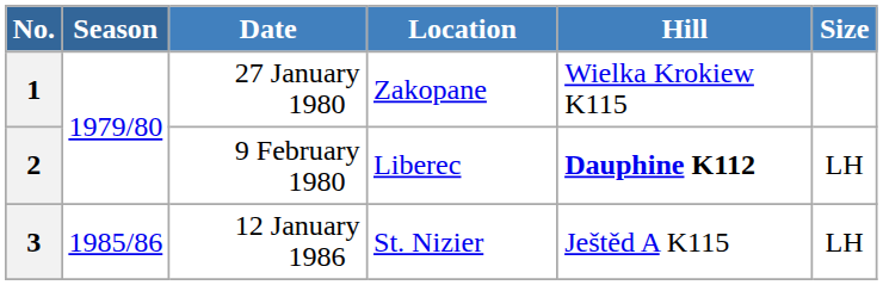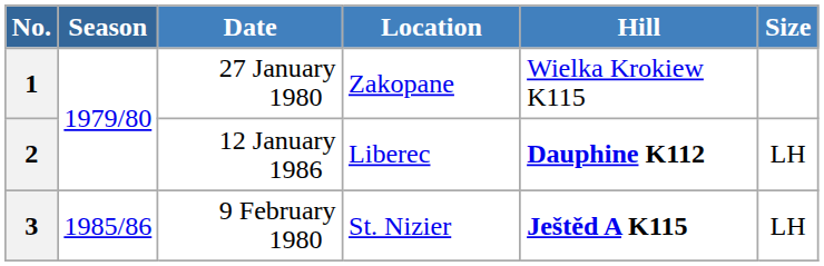 <table class="wikitable sortable" style="font-size:86%; line-height:15px; text-align:left; border:grey solid 1px; border-collapse:collapse; background:#ffffff;">
 <tr style="background:#efefef;">
 <th style="background-color:#369; color:white; width:10px;">No.</th>
 <th style="background-color:#369; color:white;  width:30px;">Season</th>
 <th style="background-color:#4180be; color:white; width:88px;">Date</th>
 <th style="background-color:#4180be; color:white; width:85px;">Location</th>
 <th style="background-color:#4180be; color:white; width:115px;">Hill</th>
 <th style="background-color:#4180be; color:white; width:25px;">Size</th>
 </tr>
 <tr>
 <th scope=row style="text-align:center;">1</th>
 <td align=center rowspan=2><a href='#'>1979/80</a></td>
 <td align=right>27 January 1980  </td>
 <td> <a href='#'>Zakopane</a></td>
 <td><a href='#'>Wielka Krokiew</a> K115</td>
 <td align=center></td>
 </tr>
 <tr>
 <th scope=row style="text-align:center;">2</th>
-<td align=right>9 February 1980  </td>
+<td align=right>12 January 1986  </td>
 <td> <a href='#'>Liberec</a></td>
 <td><strong><a href='#'>Dauphine</a> K112</strong></td>
 <td align=center>LH</td>
 </tr>
 <tr>
 <th scope=row style="text-align:center;">3</th>
 <td align=center><a href='#'>1985/86</a></td>
-<td align=right>12 January 1986  </td>
+<td align=right>9 February 1980  </td>
 <td> <a href='#'>St. Nizier</a></td>
-<td><a href='#'>Ještěd A</a> K115</td>
+<td><strong><a href='#'>Ještěd A</a> K115</strong></td>
 <td align=center>LH</td>
 </tr>
 </table>
